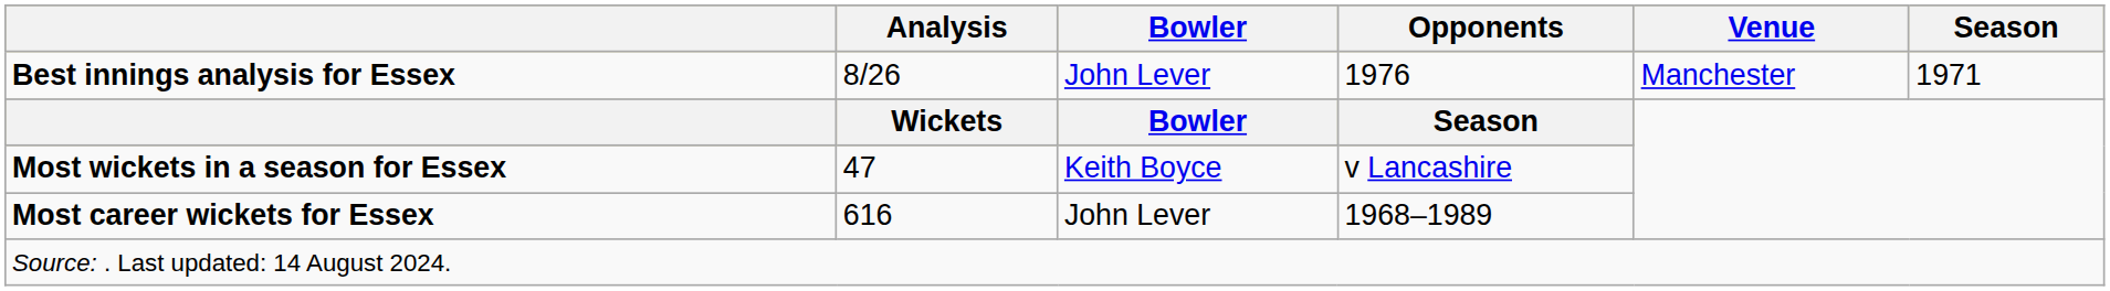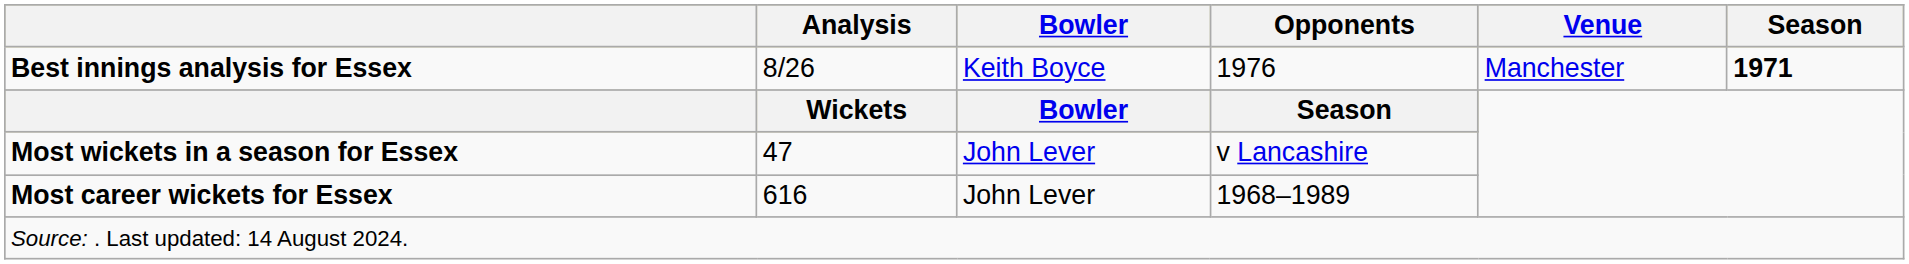 <table class="wikitable" width=90%>
 <tr bgcolor=#bdb76b>
 <th></th>
 <th>Analysis</th>
 <th><a href='#'>Bowler</a></th>
 <th>Opponents</th>
 <th><a href='#'>Venue</a></th>
 <th>Season</th>
 </tr>
 <tr>
 <td><strong>Best innings analysis for Essex</strong></td>
 <td>8/26</td>
-<td> <a href='#'>John Lever</a></td>
+<td> <a href='#'>Keith Boyce</a></td>
 <td>1976</td>
 <td><a href='#'>Manchester</a></td>
-<td>1971</td>
+<td><strong>1971</strong></td>
 </tr>
 <tr bgcolor=#bdb76b>
 <th></th>
 <th>Wickets</th>
 <th><a href='#'>Bowler</a></th>
 <th>Season</th>
 </tr>
 <tr>
 <td><strong>Most wickets in a season for Essex</strong></td>
 <td>47</td>
-<td> <a href='#'>Keith Boyce</a></td>
+<td> <a href='#'>John Lever</a></td>
 <td>v <a href='#'>Lancashire</a></td>
 </tr>
 <tr>
 <td><strong>Most career wickets for Essex</strong></td>
 <td>616</td>
 <td> John Lever</td>
 <td>1968–1989</td>
 </tr>
 <tr>
 <td colspan=6><small><em>Source: </em>. Last updated: 14 August 2024.</small></td>
 </tr>
 </table>
